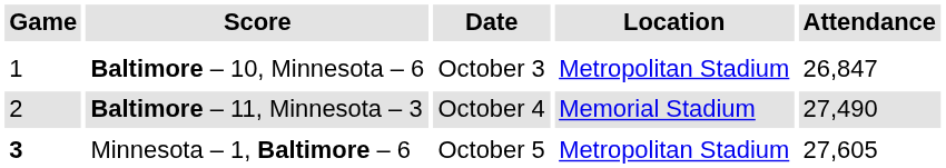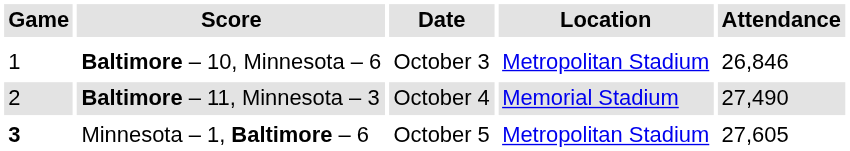 <table border="0" cellspacing="3" cellpadding="3">
 <tr style="background: #e3e3e3;">
 <th>Game</th>
 <th>Score</th>
 <th>Date</th>
 <th>Location</th>
 <th>Attendance</th>
 </tr>
 <tr style="background: #e3e3e3;">
 </tr>
 <tr>
 <td>1</td>
 <td><strong>Baltimore</strong> – 10, Minnesota – 6</td>
 <td>October 3</td>
 <td><a href='#'>Metropolitan Stadium</a></td>
-<td>26,847</td>
+<td>26,846</td>
 </tr>
 <tr style="background: #e3e3e3;">
 <td>2</td>
 <td><strong>Baltimore</strong> – 11, Minnesota – 3</td>
 <td>October 4</td>
 <td><a href='#'>Memorial Stadium</a></td>
 <td>27,490</td>
 </tr>
 <tr>
 <td><strong>3</strong></td>
 <td>Minnesota – 1, <strong>Baltimore</strong> – 6</td>
 <td>October 5</td>
 <td><a href='#'>Metropolitan Stadium</a></td>
 <td>27,605</td>
 </tr>
 </table>
